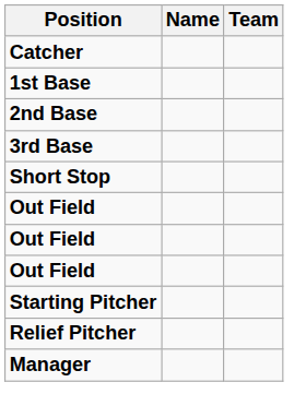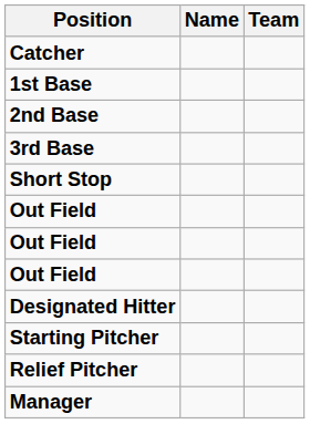 <table class="wikitable">
 <tr>
 <th>Position</th>
 <th>Name</th>
 <th>Team</th>
 </tr>
 <tr>
 <td><strong>Catcher</strong></td>
 <td></td>
 <td></td>
 </tr>
 <tr>
 <td><strong>1st Base</strong></td>
 <td></td>
 <td></td>
 </tr>
 <tr>
 <td><strong>2nd Base</strong></td>
 <td></td>
 <td></td>
 </tr>
 <tr>
 <td><strong>3rd Base</strong></td>
 <td></td>
 <td></td>
 </tr>
 <tr>
 <td><strong>Short Stop</strong></td>
 <td></td>
 <td></td>
 </tr>
 <tr>
 <td><strong>Out Field</strong></td>
 <td></td>
 <td></td>
 </tr>
 <tr>
 <td><strong>Out Field</strong></td>
 <td></td>
 <td></td>
 </tr>
 <tr>
 <td><strong>Out Field</strong></td>
 <td></td>
 <td></td>
 </tr>
 <tr>
+<td><strong>Designated Hitter</strong></td>
+<td></td>
+<td></td>
+</tr>
+<tr>
 <td><strong>Starting Pitcher</strong></td>
 <td></td>
 <td></td>
 </tr>
 <tr>
 <td><strong>Relief Pitcher</strong></td>
 <td></td>
 <td></td>
 </tr>
 <tr>
 <td><strong>Manager</strong></td>
 <td></td>
 <td></td>
 </tr>
 </table>
